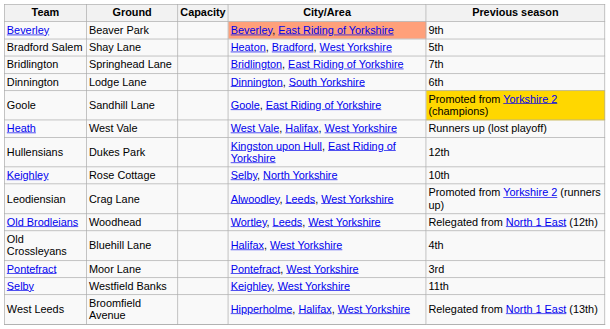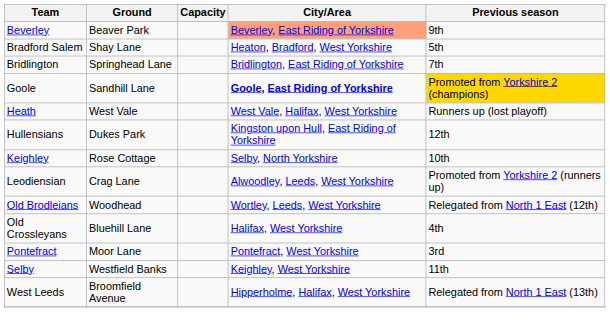 <table class="wikitable sortable" width=100%>
 <tr>
 <th>Team</th>
 <th>Ground</th>
 <th>Capacity</th>
 <th>City/Area</th>
 <th>Previous season</th>
 </tr>
 <tr>
 <td><a href='#'>Beverley</a></td>
 <td>Beaver Park</td>
 <td></td>
 <td style="background: lightsalmon;"><a href='#'>Beverley</a>, <a href='#'>East Riding of Yorkshire</a></td>
 <td>9th</td>
 </tr>
 <tr>
 <td>Bradford Salem</td>
 <td>Shay Lane</td>
 <td></td>
 <td><a href='#'>Heaton</a>, <a href='#'>Bradford</a>, <a href='#'>West Yorkshire</a></td>
 <td>5th</td>
 </tr>
 <tr>
 <td>Bridlington</td>
 <td>Springhead Lane</td>
 <td></td>
 <td><a href='#'>Bridlington</a>, <a href='#'>East Riding of Yorkshire</a></td>
 <td>7th</td>
 </tr>
 <tr>
-<td>Dinnington</td>
-<td>Lodge Lane</td>
-<td></td>
-<td><a href='#'>Dinnington</a>, <a href='#'>South Yorkshire</a></td>
-<td>6th</td>
-</tr>
-<tr>
 <td>Goole</td>
 <td>Sandhill Lane</td>
 <td></td>
-<td><a href='#'>Goole</a>, <a href='#'>East Riding of Yorkshire</a></td>
+<td><strong><a href='#'>Goole</a>, <a href='#'>East Riding of Yorkshire</a></strong></td>
 <td style="background: gold;">Promoted from <a href='#'>Yorkshire 2</a> (champions)</td>
 </tr>
 <tr>
 <td><a href='#'>Heath</a></td>
 <td>West Vale</td>
 <td></td>
 <td><a href='#'>West Vale</a>, <a href='#'>Halifax</a>, <a href='#'>West Yorkshire</a></td>
 <td>Runners up (lost playoff)</td>
 </tr>
 <tr>
 <td>Hullensians</td>
 <td>Dukes Park</td>
 <td></td>
 <td><a href='#'>Kingston upon Hull</a>, <a href='#'>East Riding of Yorkshire</a></td>
 <td>12th</td>
 </tr>
 <tr>
 <td><a href='#'>Keighley</a></td>
 <td>Rose Cottage</td>
 <td></td>
 <td><a href='#'>Selby</a>, <a href='#'>North Yorkshire</a></td>
 <td>10th</td>
 </tr>
 <tr>
 <td>Leodiensian</td>
 <td>Crag Lane</td>
 <td></td>
 <td><a href='#'>Alwoodley</a>, <a href='#'>Leeds</a>, <a href='#'>West Yorkshire</a></td>
 <td>Promoted from <a href='#'>Yorkshire 2</a> (runners up)</td>
 </tr>
 <tr>
 <td><a href='#'>Old Brodleians</a></td>
 <td>Woodhead</td>
 <td></td>
 <td><a href='#'>Wortley</a>, <a href='#'>Leeds</a>, <a href='#'>West Yorkshire</a></td>
 <td>Relegated from <a href='#'>North 1 East</a> (12th)</td>
 </tr>
 <tr>
 <td>Old Crossleyans</td>
 <td>Bluehill Lane</td>
 <td></td>
 <td><a href='#'>Halifax</a>, <a href='#'>West Yorkshire</a></td>
 <td>4th</td>
 </tr>
 <tr>
 <td><a href='#'>Pontefract</a></td>
 <td>Moor Lane</td>
 <td></td>
 <td><a href='#'>Pontefract</a>, <a href='#'>West Yorkshire</a></td>
 <td>3rd</td>
 </tr>
 <tr>
 <td><a href='#'>Selby</a></td>
 <td>Westfield Banks</td>
 <td></td>
 <td><a href='#'>Keighley</a>, <a href='#'>West Yorkshire</a></td>
 <td>11th</td>
 </tr>
 <tr>
 <td>West Leeds</td>
 <td>Broomfield Avenue</td>
 <td></td>
 <td><a href='#'>Hipperholme</a>, <a href='#'>Halifax</a>, <a href='#'>West Yorkshire</a></td>
 <td>Relegated from <a href='#'>North 1 East</a> (13th)</td>
 </tr>
 <tr>
 </tr>
 </table>
